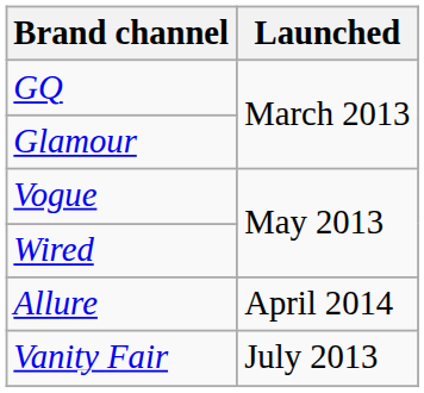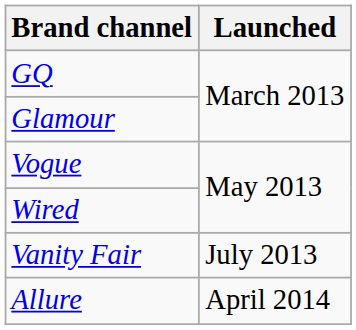 <table class="wikitable" align=right>
 <tr>
 <th>Brand channel</th>
 <th>Launched</th>
 </tr>
 <tr>
 <td><em><a href='#'>GQ</a></em></td>
 <td rowspan=2>March 2013</td>
 </tr>
 <tr>
 <td><em><a href='#'>Glamour</a></em></td>
 </tr>
 <tr>
 <td><em><a href='#'>Vogue</a></em></td>
 <td rowspan=2>May 2013</td>
 </tr>
 <tr>
 <td><em><a href='#'>Wired</a></em></td>
 </tr>
 <tr>
+<td><em><a href='#'>Vanity Fair</a></em></td>
+<td>July 2013</td>
+</tr>
+<tr>
 <td><em><a href='#'>Allure</a></em></td>
 <td>April 2014</td>
 </tr>
-<tr>
-<td><em><a href='#'>Vanity Fair</a></em></td>
-<td>July 2013</td>
-</tr>
 </table>
